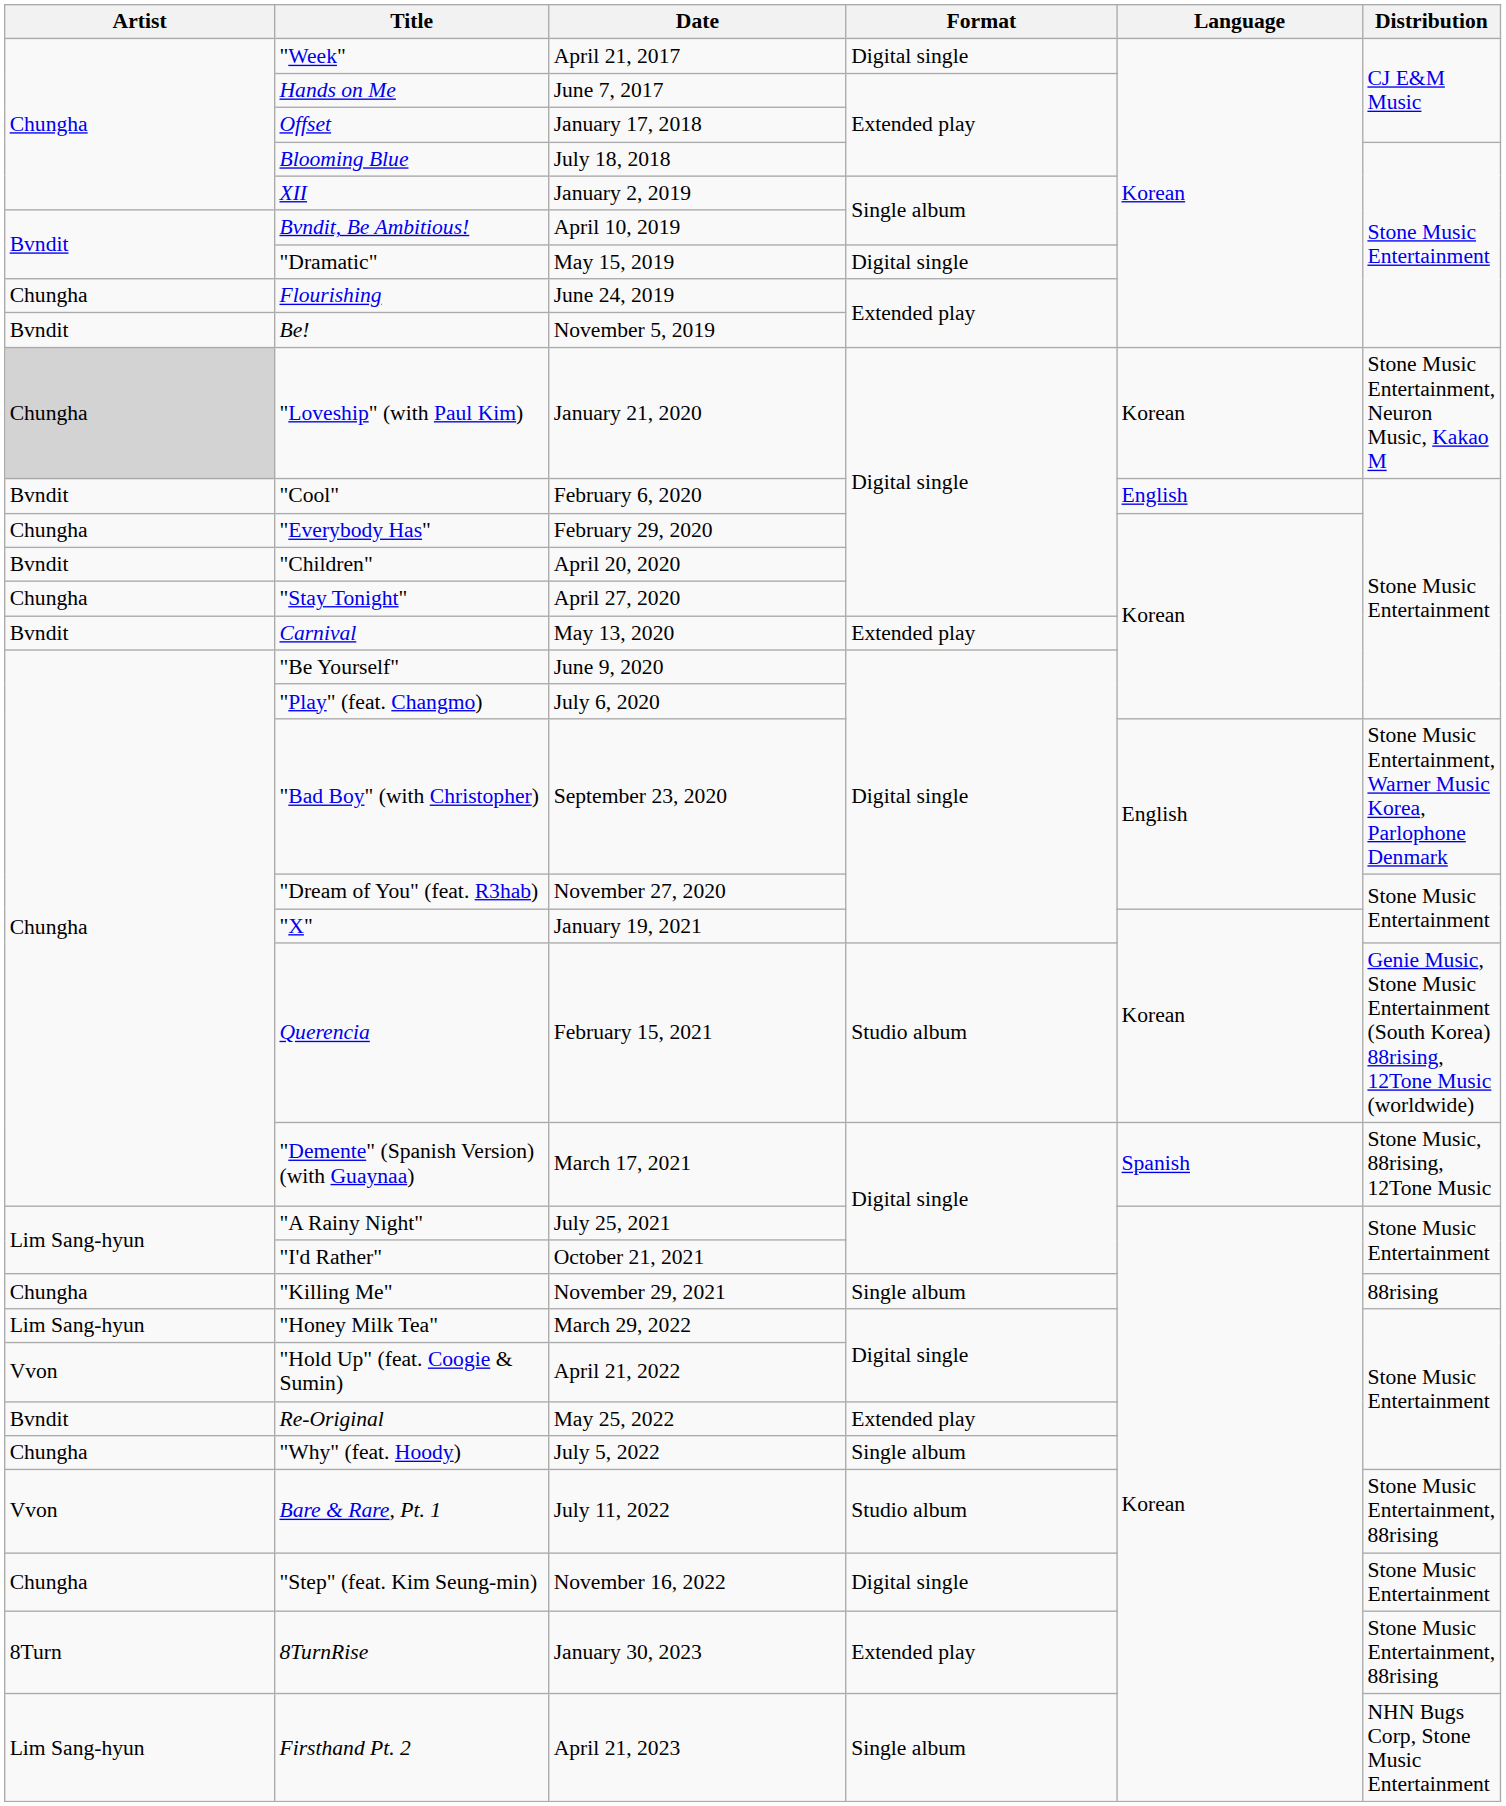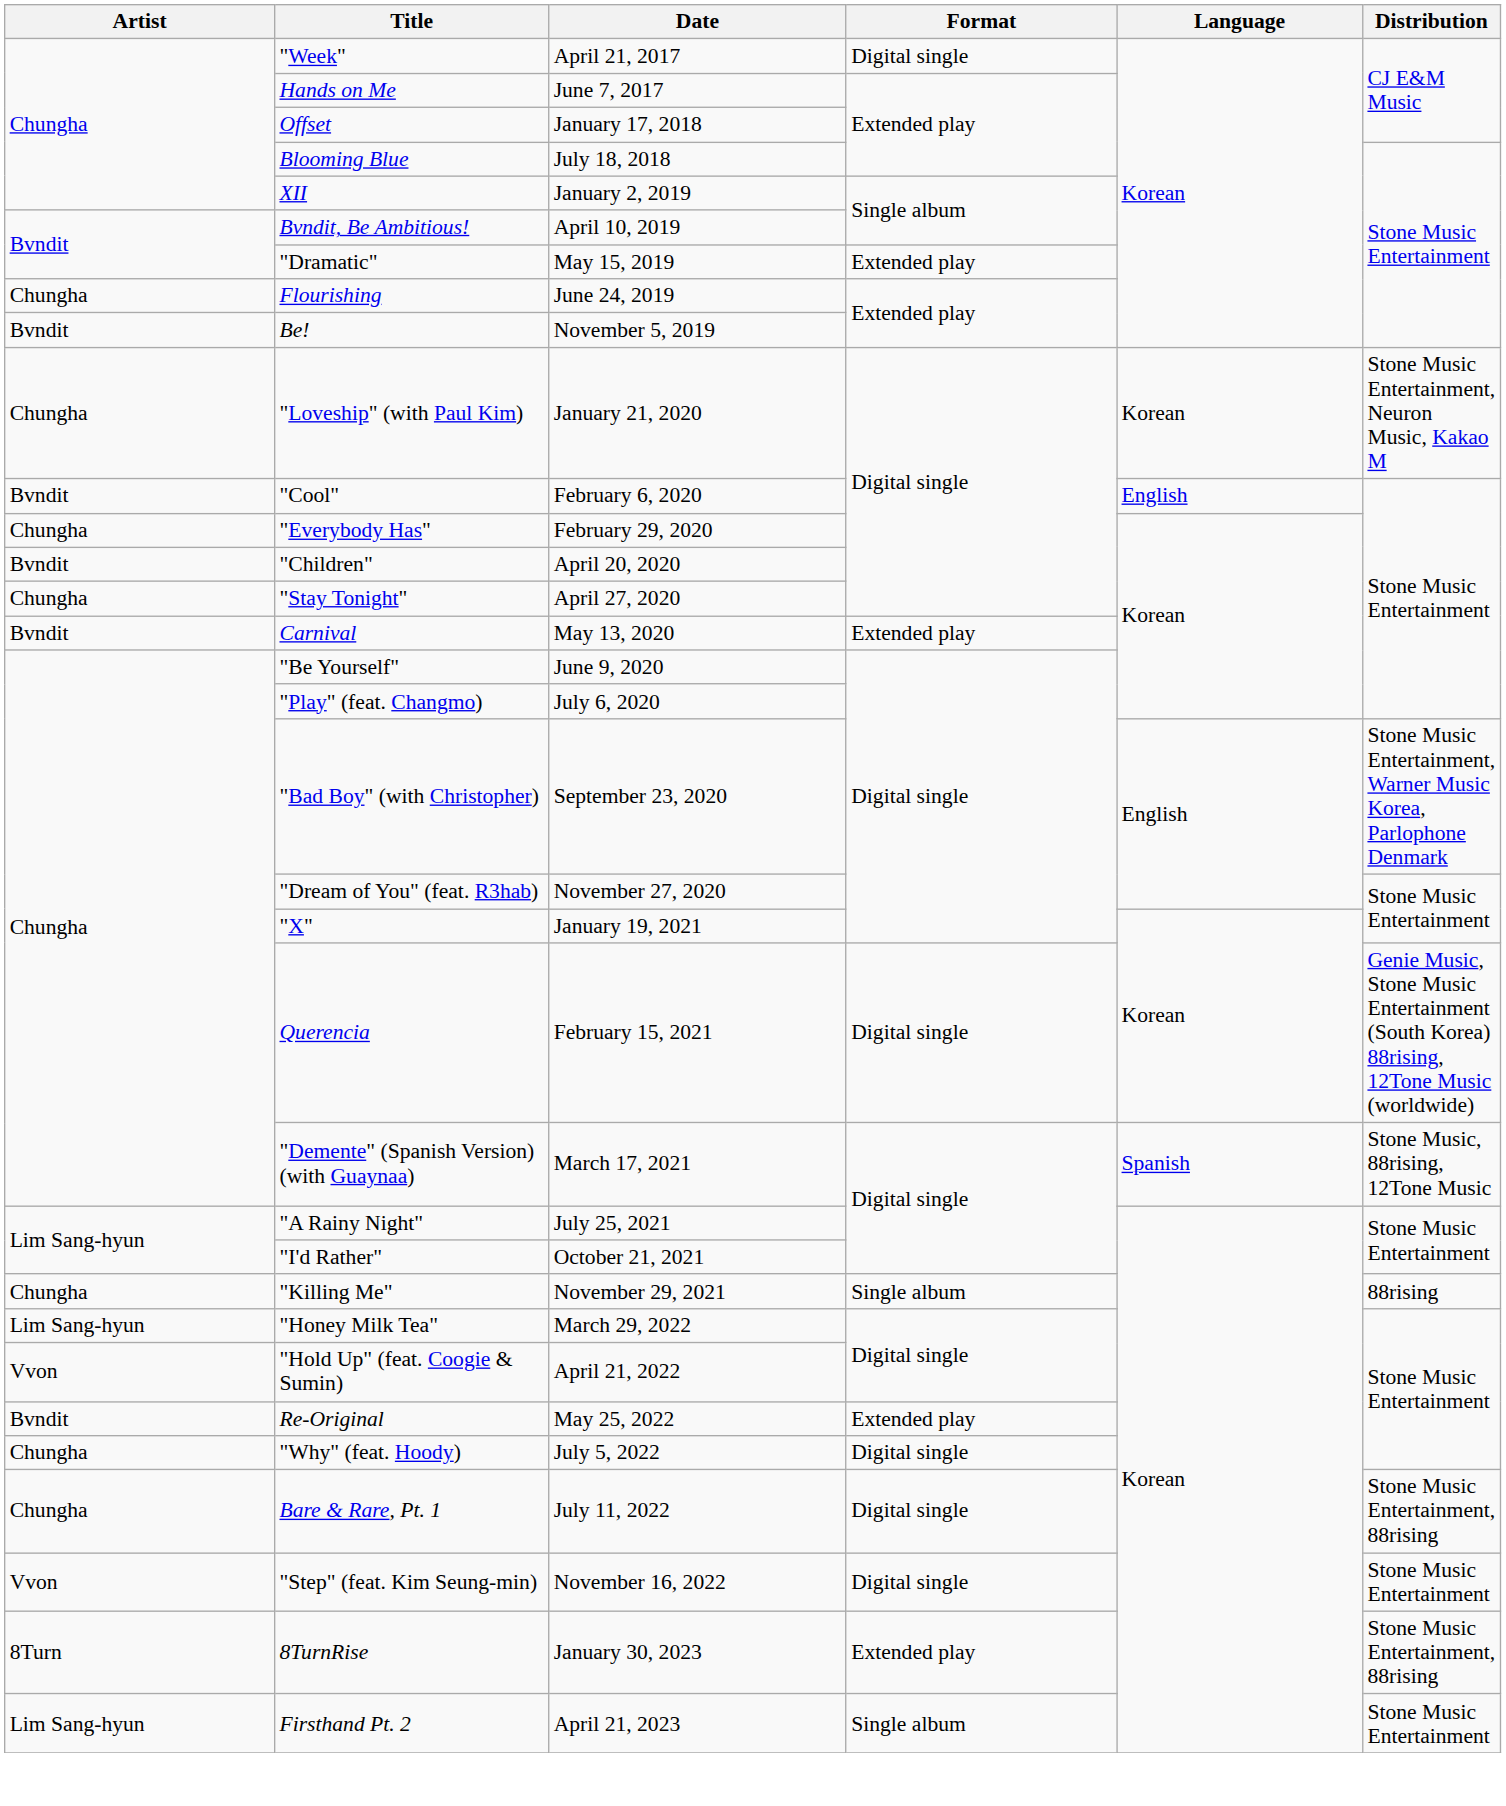 <table class="wikitable sortable" align="left center" style="width:70%;">
 <tr>
 <th style="width:20%;">Artist</th>
 <th style="width:20%;">Title</th>
 <th style="width:22%;">Date</th>
 <th style="width:20%;">Format</th>
 <th style="width:18%;">Language</th>
 <th style="width:20%;">Distribution</th>
 </tr>
 <tr>
 <td rowspan="5"><a href='#'>Chungha</a></td>
 <td>"<a href='#'>Week</a>"</td>
 <td>April 21, 2017</td>
 <td>Digital single</td>
 <td rowspan="9"><a href='#'>Korean</a></td>
 <td rowspan="3"><a href='#'>CJ E&M Music</a></td>
 </tr>
 <tr>
 <td><em><a href='#'>Hands on Me</a></em></td>
 <td>June 7, 2017</td>
 <td rowspan="3">Extended play</td>
 </tr>
 <tr>
 <td><em><a href='#'>Offset</a></em></td>
 <td>January 17, 2018</td>
 </tr>
 <tr>
 <td><em><a href='#'>Blooming Blue</a></em></td>
 <td>July 18, 2018</td>
 <td rowspan="6"><a href='#'>Stone Music Entertainment</a></td>
 </tr>
 <tr>
 <td><em><a href='#'>XII</a></em></td>
 <td>January 2, 2019</td>
 <td rowspan="2">Single album</td>
 </tr>
 <tr>
 <td rowspan="2"><a href='#'>Bvndit</a></td>
 <td><em><a href='#'>Bvndit, Be Ambitious!</a></em></td>
 <td>April 10, 2019</td>
 </tr>
 <tr>
 <td>"Dramatic"</td>
 <td>May 15, 2019</td>
-<td>Digital single</td>
+<td>Extended play</td>
 </tr>
 <tr>
 <td>Chungha</td>
 <td><em><a href='#'>Flourishing</a></em></td>
 <td>June 24, 2019</td>
 <td rowspan="2">Extended play</td>
 </tr>
 <tr>
 <td>Bvndit</td>
 <td><em>Be!</em></td>
 <td>November 5, 2019</td>
 </tr>
 <tr>
-<td style="background: lightgrey;">Chungha</td>
+<td>Chungha</td>
 <td>"<a href='#'>Loveship</a>" (with <a href='#'>Paul Kim</a>)</td>
 <td>January 21, 2020</td>
 <td rowspan="5">Digital single</td>
 <td>Korean</td>
 <td>Stone Music Entertainment, Neuron Music, <a href='#'>Kakao M</a></td>
 </tr>
 <tr>
 <td>Bvndit</td>
 <td>"Cool"</td>
 <td>February 6, 2020</td>
 <td><a href='#'>English</a></td>
 <td rowspan="7">Stone Music Entertainment</td>
 </tr>
 <tr>
 <td>Chungha</td>
 <td>"<a href='#'>Everybody Has</a>"</td>
 <td>February 29, 2020</td>
 <td rowspan="6">Korean</td>
 </tr>
 <tr>
 <td>Bvndit</td>
 <td>"Children"</td>
 <td>April 20, 2020</td>
 </tr>
 <tr>
 <td>Chungha</td>
 <td>"<a href='#'>Stay Tonight</a>"</td>
 <td>April 27, 2020</td>
 </tr>
 <tr>
 <td>Bvndit</td>
 <td><em><a href='#'>Carnival</a></em></td>
 <td>May 13, 2020</td>
 <td>Extended play</td>
 </tr>
 <tr>
 <td rowspan="7">Chungha</td>
 <td>"Be Yourself"</td>
 <td>June 9, 2020</td>
 <td rowspan="5">Digital single</td>
 </tr>
 <tr>
 <td>"<a href='#'>Play</a>" (feat. <a href='#'>Changmo</a>)</td>
 <td>July 6, 2020</td>
 </tr>
 <tr>
 <td>"<a href='#'>Bad Boy</a>" (with <a href='#'>Christopher</a>)</td>
 <td>September 23, 2020</td>
 <td rowspan="2">English</td>
 <td>Stone Music Entertainment, <a href='#'>Warner Music Korea</a>, <a href='#'>Parlophone Denmark</a></td>
 </tr>
 <tr>
 <td>"Dream of You" (feat. <a href='#'>R3hab</a>)</td>
 <td>November 27, 2020</td>
 <td rowspan="2">Stone Music Entertainment</td>
 </tr>
 <tr>
 <td>"<a href='#'>X</a>"</td>
 <td>January 19, 2021</td>
 <td rowspan="2">Korean</td>
 </tr>
 <tr>
 <td><em><a href='#'>Querencia</a></em></td>
 <td>February 15, 2021</td>
-<td>Studio album</td>
+<td>Digital single</td>
 <td><a href='#'>Genie Music</a>, Stone Music Entertainment (South Korea)<br><a href='#'>88rising</a>, <a href='#'>12Tone Music</a> (worldwide)</td>
 </tr>
 <tr>
 <td>"<a href='#'>Demente</a>" (Spanish Version) (with <a href='#'>Guaynaa</a>)</td>
 <td>March 17, 2021</td>
 <td rowspan="3">Digital single</td>
 <td><a href='#'>Spanish</a></td>
 <td>Stone Music, 88rising, 12Tone Music</td>
 </tr>
 <tr>
 <td rowspan="2">Lim Sang-hyun</td>
 <td>"A Rainy Night"</td>
 <td>July 25, 2021</td>
 <td rowspan="11">Korean</td>
 <td rowspan="2">Stone Music Entertainment</td>
 </tr>
 <tr>
 <td>"I'd Rather"</td>
 <td>October 21, 2021</td>
 </tr>
 <tr>
 <td>Chungha</td>
 <td>"Killing Me"</td>
 <td>November 29, 2021</td>
 <td>Single album</td>
 <td>88rising</td>
 </tr>
 <tr>
 <td>Lim Sang-hyun</td>
 <td>"Honey Milk Tea"</td>
 <td>March 29, 2022</td>
 <td rowspan="2">Digital single</td>
 <td rowspan="4">Stone Music Entertainment</td>
 </tr>
 <tr>
 <td>Vvon</td>
 <td>"Hold Up" (feat. <a href='#'>Coogie</a> & Sumin)</td>
 <td>April 21, 2022</td>
 </tr>
 <tr>
 <td>Bvndit</td>
 <td><em>Re-Original</em></td>
 <td>May 25, 2022</td>
 <td>Extended play</td>
 </tr>
 <tr>
 <td>Chungha</td>
 <td>"Why" (feat. <a href='#'>Hoody</a>)</td>
 <td>July 5, 2022</td>
-<td>Single album</td>
+<td>Digital single</td>
+</tr>
+<tr>
+<td>Chungha</td>
+<td><em><a href='#'>Bare & Rare</a>, Pt. 1</em></td>
+<td>July 11, 2022</td>
+<td>Digital single</td>
+<td>Stone Music Entertainment, 88rising</td>
 </tr>
 <tr>
 <td>Vvon</td>
-<td><em><a href='#'>Bare & Rare</a>, Pt. 1</em></td>
-<td>July 11, 2022</td>
-<td>Studio album</td>
-<td>Stone Music Entertainment, 88rising</td>
-</tr>
-<tr>
-<td>Chungha</td>
 <td>"Step" (feat. Kim Seung-min)</td>
 <td>November 16, 2022</td>
 <td>Digital single</td>
 <td>Stone Music Entertainment</td>
 </tr>
 <tr>
 <td>8Turn</td>
 <td><em>8TurnRise</em></td>
 <td>January 30, 2023</td>
 <td>Extended play</td>
 <td>Stone Music Entertainment, 88rising</td>
 </tr>
 <tr>
 <td>Lim Sang-hyun</td>
 <td><em>Firsthand Pt. 2</em></td>
 <td>April 21, 2023</td>
 <td>Single album</td>
-<td>NHN Bugs Corp, Stone Music Entertainment</td>
+<td>Stone Music Entertainment</td>
 </tr>
 </table>
